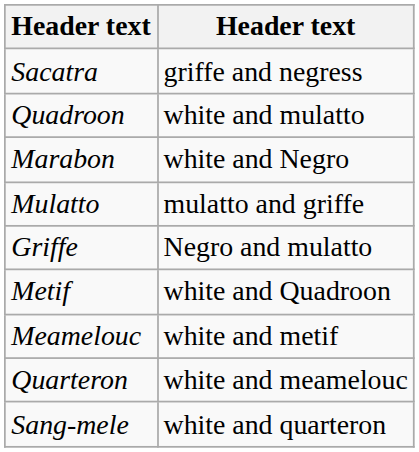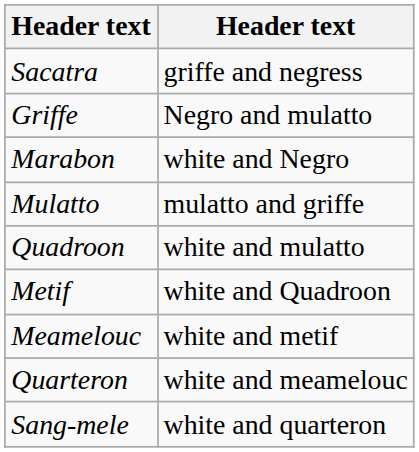 <table class="wikitable">
 <tr>
 <th>Header text</th>
 <th>Header text</th>
 </tr>
 <tr>
 <td><em>Sacatra</em></td>
 <td>griffe and negress</td>
 </tr>
 <tr>
-<td><em>Quadroon</em></td>
-<td>white and mulatto</td>
+<td><em>Griffe</em></td>
+<td>Negro and mulatto</td>
 </tr>
 <tr>
 <td><em>Marabon</em></td>
 <td>white and Negro</td>
 </tr>
 <tr>
 <td><em>Mulatto</em></td>
 <td>mulatto and griffe</td>
 </tr>
 <tr>
-<td><em>Griffe</em></td>
-<td>Negro and mulatto</td>
+<td><em>Quadroon</em></td>
+<td>white and mulatto</td>
 </tr>
 <tr>
 <td><em>Metif</em></td>
 <td>white and Quadroon</td>
 </tr>
 <tr>
 <td><em>Meamelouc</em></td>
 <td>white and metif</td>
 </tr>
 <tr>
 <td><em>Quarteron</em></td>
 <td>white and meamelouc</td>
 </tr>
 <tr>
 <td><em>Sang-mele</em></td>
 <td>white and quarteron</td>
 </tr>
 </table>
